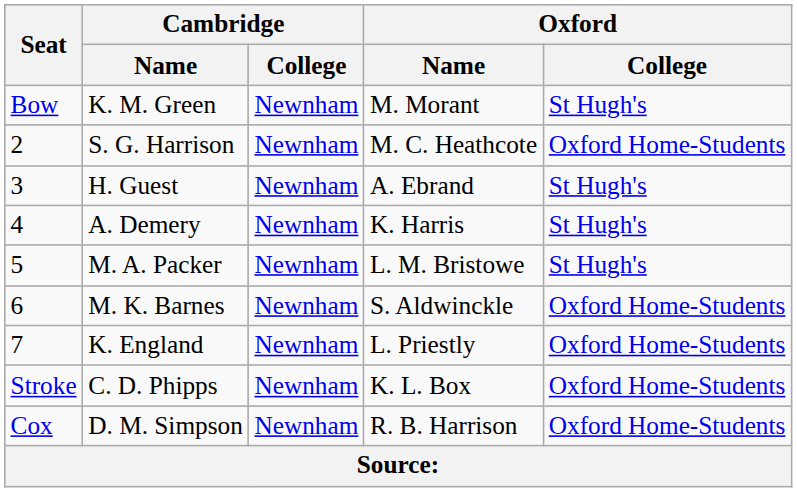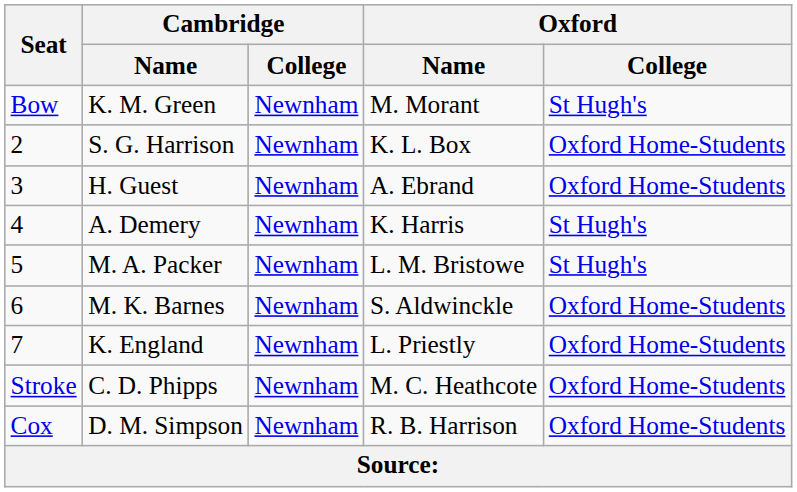 <table class="wikitable">
 <tr>
 <th rowspan="2" scope="col">Seat</th>
 <th colspan="2" scope="col">Cambridge <br> </th>
 <th colspan="2" scope="col">Oxford <br> </th>
 </tr>
 <tr>
 <th>Name</th>
 <th>College</th>
 <th>Name</th>
 <th>College</th>
 </tr>
 <tr>
 <td><a href='#'>Bow</a></td>
 <td>K. M. Green</td>
 <td><a href='#'>Newnham</a></td>
 <td>M. Morant</td>
 <td><a href='#'>St Hugh's</a></td>
 </tr>
 <tr>
 <td>2</td>
 <td>S. G. Harrison</td>
 <td><a href='#'>Newnham</a></td>
-<td>M. C. Heathcote</td>
+<td>K. L. Box</td>
 <td><a href='#'>Oxford Home-Students</a></td>
 </tr>
 <tr>
 <td>3</td>
 <td>H. Guest</td>
 <td><a href='#'>Newnham</a></td>
 <td>A. Ebrand</td>
-<td><a href='#'>St Hugh's</a></td>
+<td><a href='#'>Oxford Home-Students</a></td>
 </tr>
 <tr>
 <td>4</td>
 <td>A. Demery</td>
 <td><a href='#'>Newnham</a></td>
 <td>K. Harris</td>
 <td><a href='#'>St Hugh's</a></td>
 </tr>
 <tr>
 <td>5</td>
 <td>M. A. Packer</td>
 <td><a href='#'>Newnham</a></td>
 <td>L. M. Bristowe</td>
 <td><a href='#'>St Hugh's</a></td>
 </tr>
 <tr>
 <td>6</td>
 <td>M. K. Barnes</td>
 <td><a href='#'>Newnham</a></td>
 <td>S. Aldwinckle</td>
 <td><a href='#'>Oxford Home-Students</a></td>
 </tr>
 <tr>
 <td>7</td>
 <td>K. England</td>
 <td><a href='#'>Newnham</a></td>
 <td>L. Priestly</td>
 <td><a href='#'>Oxford Home-Students</a></td>
 </tr>
 <tr>
 <td><a href='#'>Stroke</a></td>
 <td>C. D. Phipps</td>
 <td><a href='#'>Newnham</a></td>
-<td>K. L. Box</td>
+<td>M. C. Heathcote</td>
 <td><a href='#'>Oxford Home-Students</a></td>
 </tr>
 <tr>
 <td><a href='#'>Cox</a></td>
 <td>D. M. Simpson</td>
 <td><a href='#'>Newnham</a></td>
 <td>R. B. Harrison</td>
 <td><a href='#'>Oxford Home-Students</a></td>
 </tr>
 <tr>
 <th colspan="5">Source: </th>
 </tr>
 </table>
